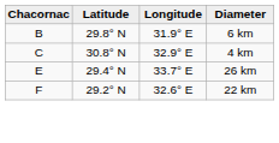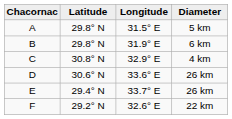 <table class="wikitable">
 <tr>
 <th width="25%" style="background:#eeeeee;">Chacornac</th>
 <th width="25%" style="background:#eeeeee;">Latitude</th>
 <th width="25%" style="background:#eeeeee;">Longitude</th>
 <th width="25%" style="background:#eeeeee;">Diameter</th>
+</tr>
+<tr>
+<td align="center">A</td>
+<td align="center">29.8° N</td>
+<td align="center">31.5° E</td>
+<td align="center">5 km</td>
 </tr>
 <tr>
 <td align="center">B</td>
 <td align="center">29.8° N</td>
 <td align="center">31.9° E</td>
 <td align="center">6 km</td>
 </tr>
 <tr>
 <td align="center">C</td>
 <td align="center">30.8° N</td>
 <td align="center">32.9° E</td>
 <td align="center">4 km</td>
 </tr>
 <tr>
+<td align="center">D</td>
+<td align="center">30.6° N</td>
+<td align="center">33.6° E</td>
+<td align="center">26 km</td>
+</tr>
+<tr>
 <td align="center">E</td>
 <td align="center">29.4° N</td>
 <td align="center">33.7° E</td>
 <td align="center">26 km</td>
 </tr>
 <tr>
 <td align="center">F</td>
 <td align="center">29.2° N</td>
 <td align="center">32.6° E</td>
 <td align="center">22 km</td>
 </tr>
 </table>
